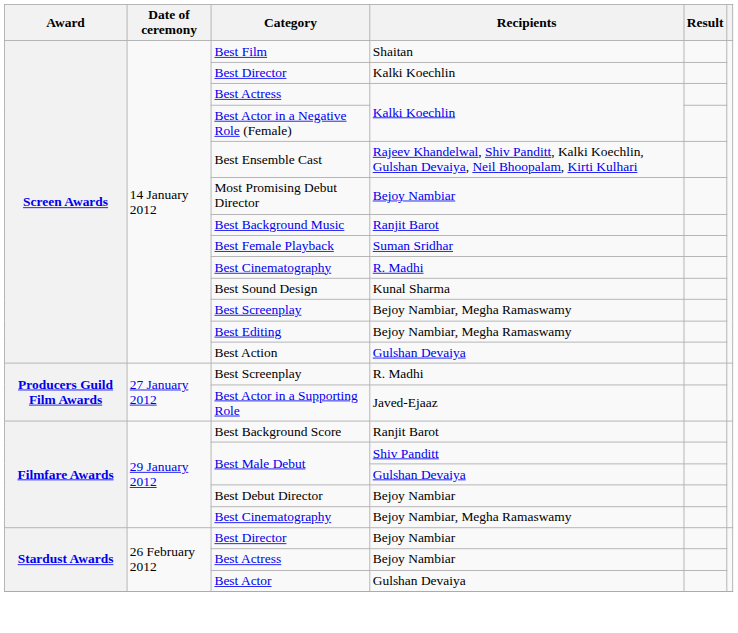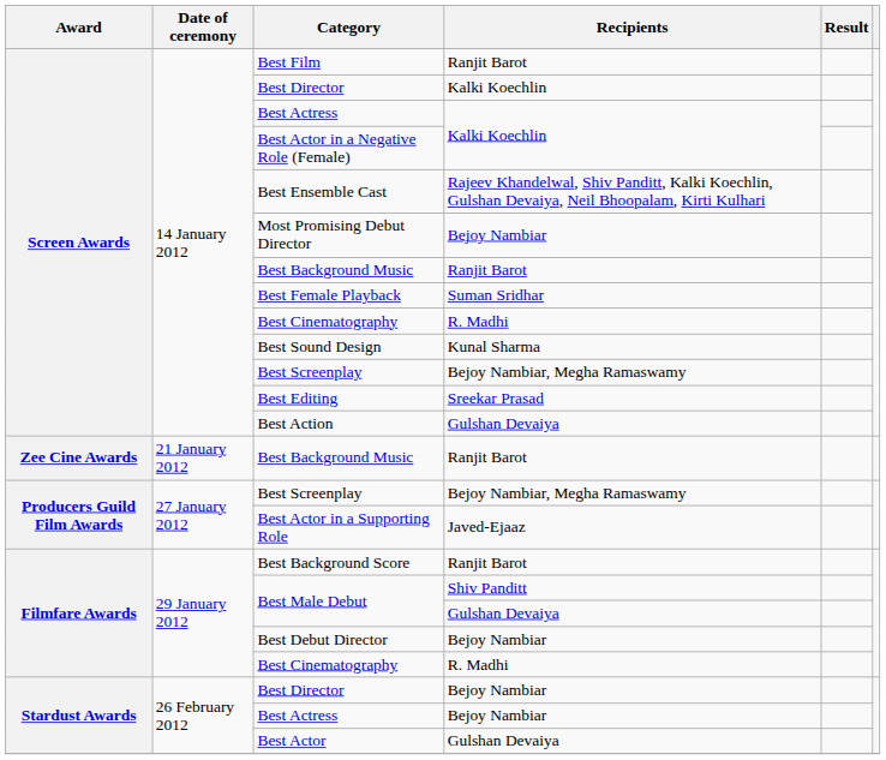 <table class="wikitable plainrowheaders sortable">
 <tr>
 <th scope="col">Award</th>
 <th scope="col">Date of ceremony</th>
 <th scope="col">Category</th>
 <th scope="col">Recipients</th>
 <th scope="col">Result</th>
 <th scope="col" class="unsortable"></th>
 </tr>
 <tr>
 <th rowspan="13" scope="row"><a href='#'>Screen Awards</a></th>
 <td rowspan="13">14 January 2012</td>
 <td><a href='#'>Best Film</a></td>
-<td>Shaitan</td>
+<td>Ranjit Barot</td>
 <td></td>
 <td rowspan="13" style="text-align: center;"></td>
 </tr>
 <tr>
 <td><a href='#'>Best Director</a></td>
 <td>Kalki Koechlin</td>
 <td></td>
 </tr>
 <tr>
 <td><a href='#'>Best Actress</a></td>
 <td rowspan="2"><a href='#'>Kalki Koechlin</a></td>
 <td></td>
 </tr>
 <tr>
 <td><a href='#'>Best Actor in a Negative Role</a> (Female)</td>
 <td></td>
 </tr>
 <tr>
 <td>Best Ensemble Cast</td>
 <td><a href='#'>Rajeev Khandelwal</a>, <a href='#'>Shiv Panditt</a>, Kalki Koechlin, <a href='#'>Gulshan Devaiya</a>, <a href='#'>Neil Bhoopalam</a>, <a href='#'>Kirti Kulhari</a></td>
 <td></td>
 </tr>
 <tr>
 <td>Most Promising Debut Director</td>
 <td><a href='#'>Bejoy Nambiar</a></td>
 <td></td>
 </tr>
 <tr>
 <td><a href='#'>Best Background Music</a></td>
 <td><a href='#'>Ranjit Barot</a></td>
 <td></td>
 </tr>
 <tr>
 <td><a href='#'>Best Female Playback</a></td>
 <td><a href='#'>Suman Sridhar</a></td>
 <td></td>
 </tr>
 <tr>
 <td><a href='#'>Best Cinematography</a></td>
 <td><a href='#'>R. Madhi</a></td>
 <td></td>
 </tr>
 <tr>
 <td>Best Sound Design</td>
 <td>Kunal Sharma</td>
 <td></td>
 </tr>
 <tr>
 <td><a href='#'>Best Screenplay</a></td>
 <td>Bejoy Nambiar, Megha Ramaswamy</td>
 <td></td>
 </tr>
 <tr>
 <td><a href='#'>Best Editing</a></td>
-<td>Bejoy Nambiar, Megha Ramaswamy</td>
+<td><a href='#'>Sreekar Prasad</a></td>
 <td></td>
 </tr>
 <tr>
 <td>Best Action</td>
 <td><a href='#'>Gulshan Devaiya</a></td>
 <td></td>
 </tr>
 <tr>
+<th scope="row"><a href='#'>Zee Cine Awards</a></th>
+<td><a href='#'>21 January 2012</a></td>
+<td><a href='#'>Best Background Music</a></td>
+<td>Ranjit Barot</td>
+<td></td>
+<td style="text-align: center;"></td>
+</tr>
+<tr>
 <th scope="row" rowspan="2"><a href='#'>Producers Guild Film Awards</a></th>
 <td rowspan="2"><a href='#'>27 January 2012</a></td>
 <td>Best Screenplay</td>
-<td>R. Madhi</td>
+<td>Bejoy Nambiar, Megha Ramaswamy</td>
 <td></td>
 <td rowspan="2" style="text-align: center;"></td>
 </tr>
 <tr>
 <td><a href='#'>Best Actor in a Supporting Role</a></td>
 <td>Javed-Ejaaz</td>
 <td></td>
 </tr>
 <tr>
 <th rowspan="5" scope="row"><a href='#'>Filmfare Awards</a></th>
 <td rowspan="5"><a href='#'>29 January 2012</a></td>
 <td>Best Background Score</td>
 <td>Ranjit Barot</td>
 <td></td>
 <td rowspan="5" style="text-align: center;"></td>
 </tr>
 <tr>
 <td rowspan="2"><a href='#'>Best Male Debut</a></td>
 <td><a href='#'>Shiv Panditt</a></td>
 <td></td>
 </tr>
 <tr>
 <td><a href='#'>Gulshan Devaiya</a></td>
 <td></td>
 </tr>
 <tr>
 <td>Best Debut Director</td>
 <td>Bejoy Nambiar</td>
 <td></td>
 </tr>
 <tr>
 <td><a href='#'>Best Cinematography</a></td>
-<td>Bejoy Nambiar, Megha Ramaswamy</td>
+<td>R. Madhi</td>
 <td></td>
 </tr>
 <tr>
 <th rowspan="3" scope="row"><a href='#'>Stardust Awards</a></th>
 <td rowspan="3">26 February 2012</td>
 <td><a href='#'>Best Director</a></td>
 <td>Bejoy Nambiar</td>
 <td></td>
 <td rowspan="3" style="text-align: center;"></td>
 </tr>
 <tr>
 <td><a href='#'>Best Actress</a></td>
 <td>Bejoy Nambiar</td>
 <td></td>
 </tr>
 <tr>
 <td><a href='#'>Best Actor</a></td>
 <td>Gulshan Devaiya</td>
 <td></td>
 </tr>
 <tr>
 </tr>
 </table>
